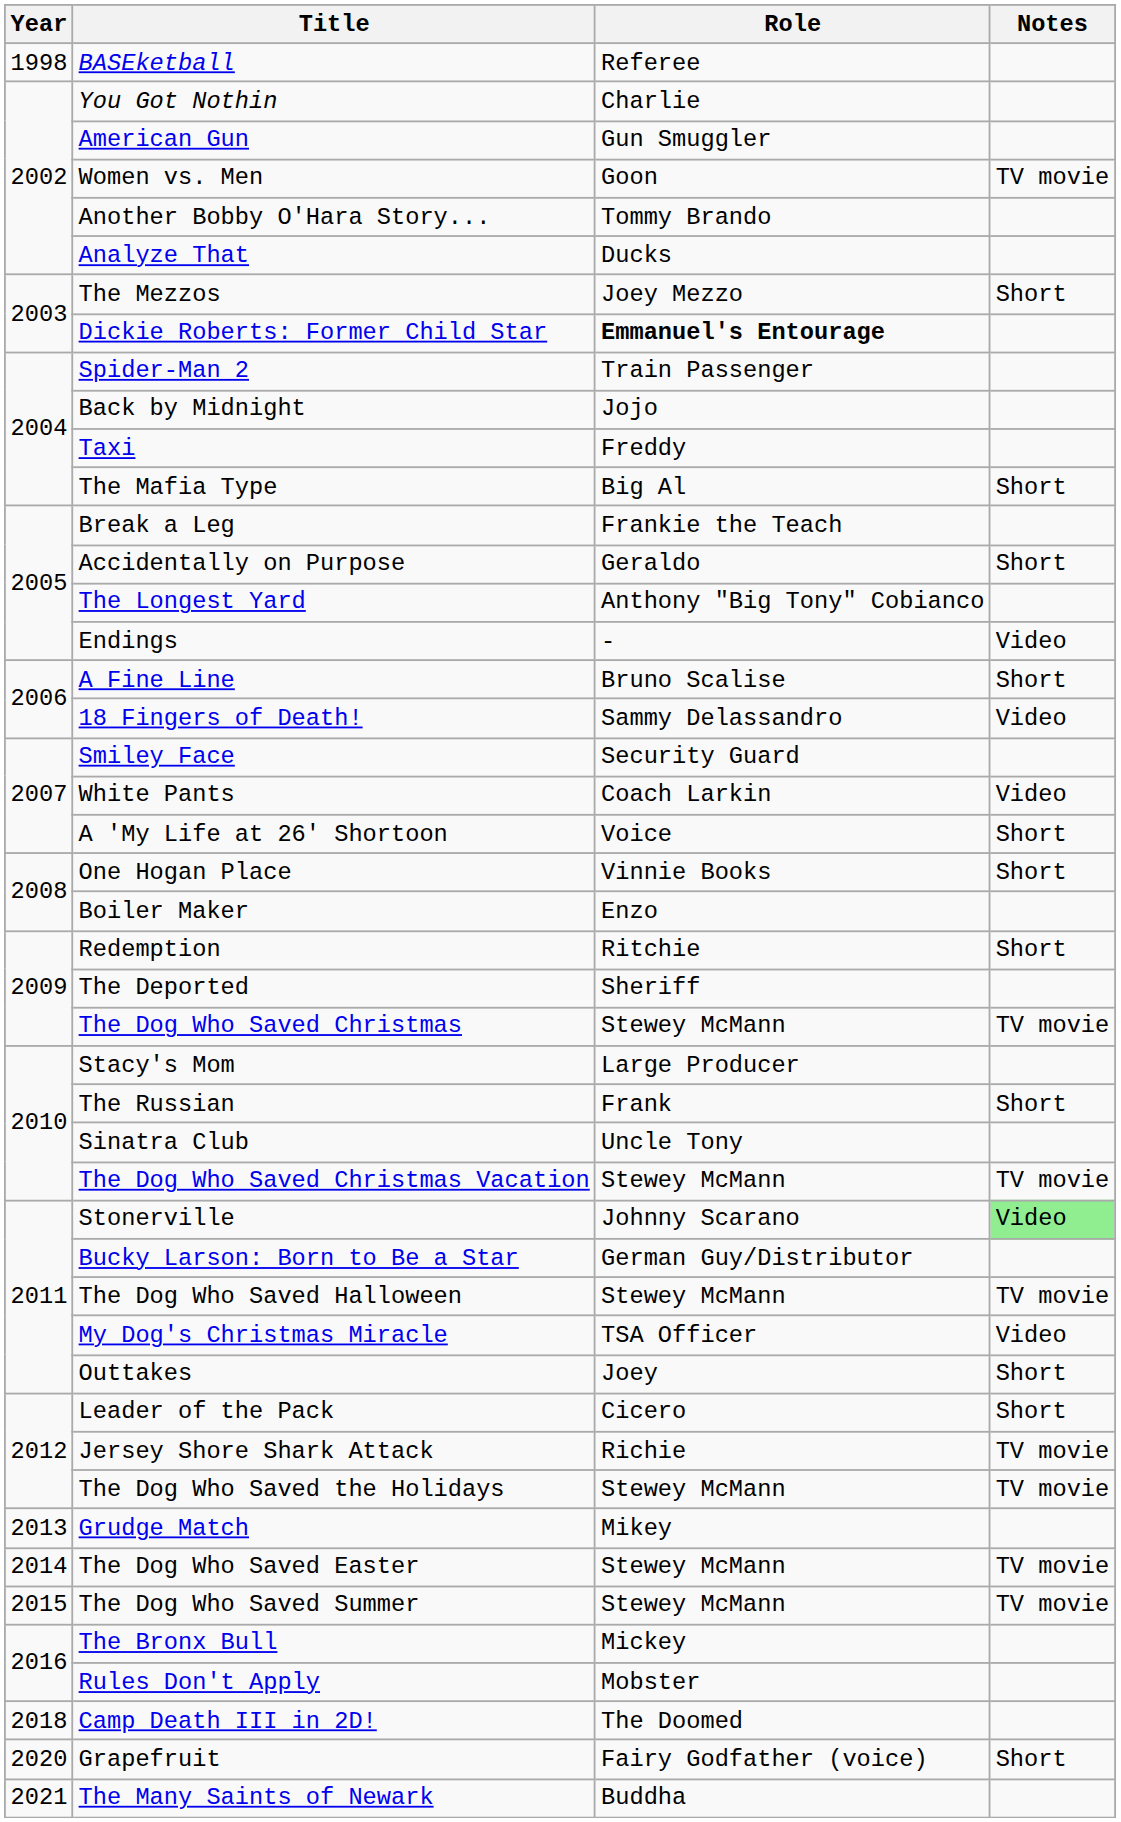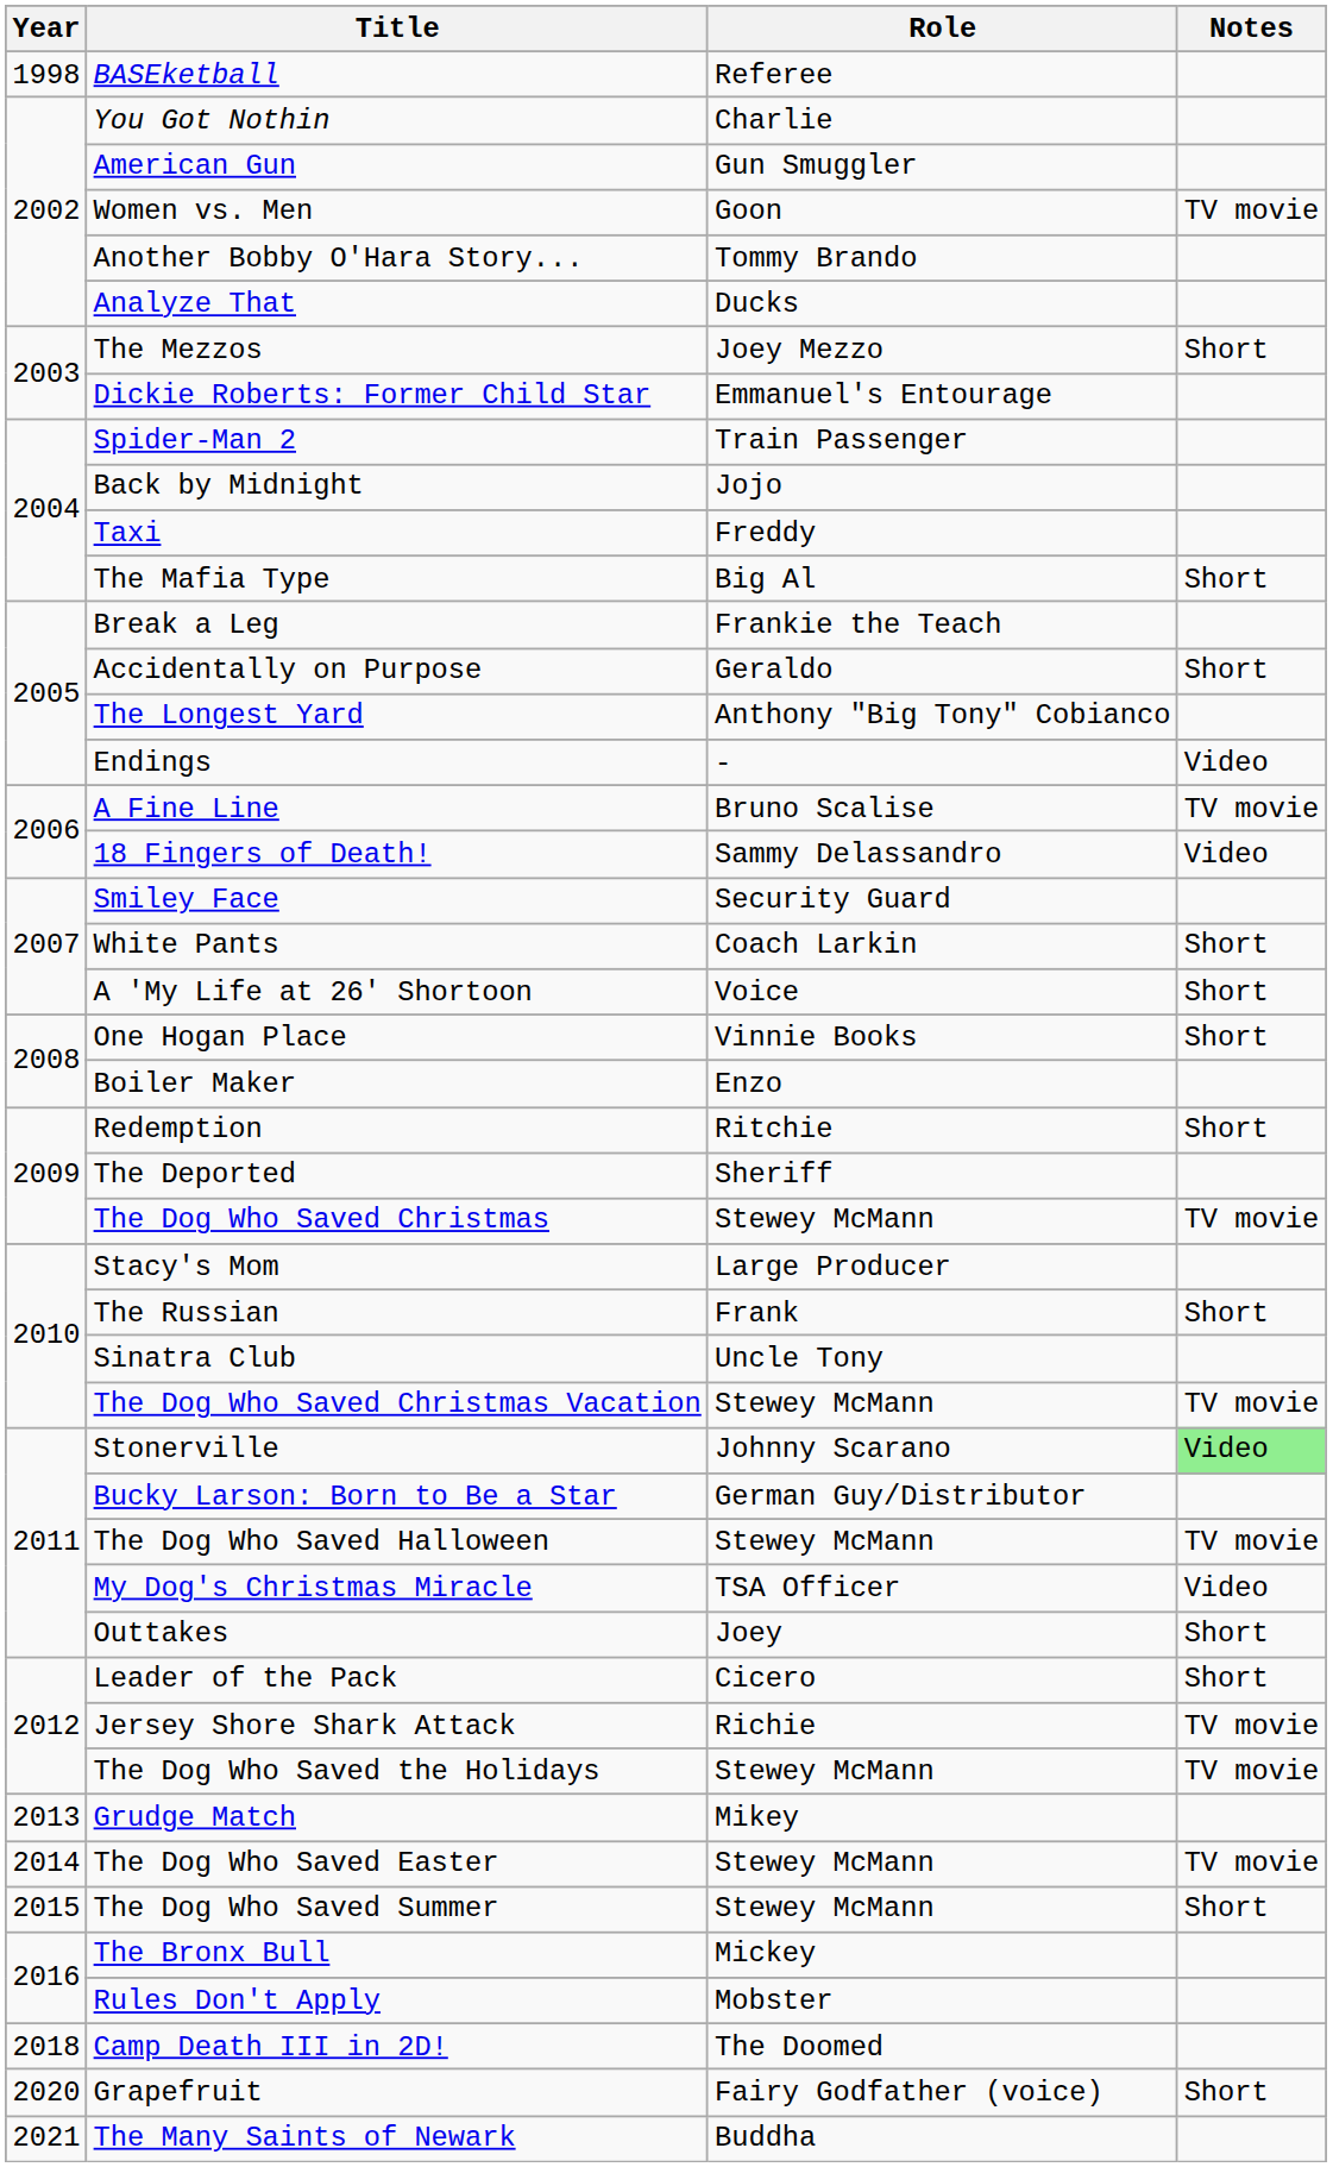 <table class="wikitable sortable">
 <tr>
 <th>Year</th>
 <th>Title</th>
 <th>Role</th>
 <th>Notes</th>
 </tr>
 <tr>
 <td>1998</td>
 <td><em><a href='#'>BASEketball</a></em></td>
 <td>Referee</td>
 <td></td>
 </tr>
 <tr>
 <td rowspan=5>2002</td>
 <td><em>You Got Nothin<strong></td>
 <td>Charlie</td>
 <td></td>
 </tr>
 <tr>
 <td></em><a href='#'>American Gun</a><em></td>
 <td>Gun Smuggler</td>
 <td></td>
 </tr>
 <tr>
 <td></em>Women vs. Men<em></td>
 <td>Goon</td>
 <td>TV movie</td>
 </tr>
 <tr>
 <td></em>Another Bobby O'Hara Story...<em></td>
 <td>Tommy Brando</td>
 <td></td>
 </tr>
 <tr>
 <td></em><a href='#'>Analyze That</a><em></td>
 <td>Ducks</td>
 <td></td>
 </tr>
 <tr>
 <td rowspan=2>2003</td>
 <td></em>The Mezzos<em></td>
 <td>Joey Mezzo</td>
 <td>Short</td>
 </tr>
 <tr>
 <td></em><a href='#'>Dickie Roberts: Former Child Star</a><em></td>
-<td><strong>Emmanuel's Entourage</strong></td>
+<td>Emmanuel's Entourage</td>
 <td></td>
 </tr>
 <tr>
 <td rowspan=4>2004</td>
 <td></em><a href='#'>Spider-Man 2</a><em></td>
 <td>Train Passenger</td>
 <td></td>
 </tr>
 <tr>
 <td></em>Back by Midnight<em></td>
 <td>Jojo</td>
 <td></td>
 </tr>
 <tr>
 <td></em><a href='#'>Taxi</a><em></td>
 <td>Freddy</td>
 <td></td>
 </tr>
 <tr>
 <td></em>The Mafia Type<em></td>
 <td>Big Al</td>
 <td>Short</td>
 </tr>
 <tr>
 <td rowspan=4>2005</td>
 <td></em>Break a Leg<em></td>
 <td>Frankie the Teach</td>
 <td></td>
 </tr>
 <tr>
 <td></em>Accidentally on Purpose<em></td>
 <td>Geraldo</td>
 <td>Short</td>
 </tr>
 <tr>
 <td></em><a href='#'>The Longest Yard</a><em></td>
 <td>Anthony "Big Tony" Cobianco</td>
 <td></td>
 </tr>
 <tr>
 <td></em>Endings<em></td>
 <td>-</td>
 <td>Video</td>
 </tr>
 <tr>
 <td rowspan=2>2006</td>
 <td></em><a href='#'>A Fine Line</a><em></td>
 <td>Bruno Scalise</td>
-<td>Short</td>
+<td>TV movie</td>
 </tr>
 <tr>
 <td></em><a href='#'>18 Fingers of Death!</a><em></td>
 <td>Sammy Delassandro</td>
 <td>Video</td>
 </tr>
 <tr>
 <td rowspan=3>2007</td>
 <td></em><a href='#'>Smiley Face</a><em></td>
 <td>Security Guard</td>
 <td></td>
 </tr>
 <tr>
 <td></em>White Pants<em></td>
 <td>Coach Larkin</td>
-<td>Video</td>
+<td>Short</td>
 </tr>
 <tr>
 <td></em>A 'My Life at 26' Shortoon<em></td>
 <td>Voice</td>
 <td>Short</td>
 </tr>
 <tr>
 <td rowspan=2>2008</td>
 <td></em>One Hogan Place<em></td>
 <td>Vinnie Books</td>
 <td>Short</td>
 </tr>
 <tr>
 <td></em>Boiler Maker<em></td>
 <td>Enzo</td>
 <td></td>
 </tr>
 <tr>
 <td rowspan=3>2009</td>
 <td></em>Redemption<em></td>
 <td>Ritchie</td>
 <td>Short</td>
 </tr>
 <tr>
 <td></em>The Deported<em></td>
 <td>Sheriff</td>
 <td></td>
 </tr>
 <tr>
 <td></em><a href='#'>The Dog Who Saved Christmas</a><em></td>
 <td>Stewey McMann</td>
 <td>TV movie</td>
 </tr>
 <tr>
 <td rowspan=4>2010</td>
 <td></em>Stacy's Mom<em></td>
 <td>Large Producer</td>
 <td></td>
 </tr>
 <tr>
 <td></em>The Russian<em></td>
 <td>Frank</td>
 <td>Short</td>
 </tr>
 <tr>
 <td></em>Sinatra Club<em></td>
 <td>Uncle Tony</td>
 <td></td>
 </tr>
 <tr>
 <td></em><a href='#'>The Dog Who Saved Christmas Vacation</a><em></td>
 <td>Stewey McMann</td>
 <td>TV movie</td>
 </tr>
 <tr>
 <td rowspan=5>2011</td>
 <td></em>Stonerville<em></td>
 <td>Johnny Scarano</td>
 <td style="background: lightgreen;">Video</td>
 </tr>
 <tr>
 <td></em><a href='#'>Bucky Larson: Born to Be a Star</a><em></td>
 <td>German Guy/Distributor</td>
 <td></td>
 </tr>
 <tr>
 <td></em>The Dog Who Saved Halloween<em></td>
 <td>Stewey McMann</td>
 <td>TV movie</td>
 </tr>
 <tr>
 <td></em><a href='#'>My Dog's Christmas Miracle</a><em></td>
 <td>TSA Officer</td>
 <td>Video</td>
 </tr>
 <tr>
 <td></em>Outtakes<em></td>
 <td>Joey</td>
 <td>Short</td>
 </tr>
 <tr>
 <td rowspan=3>2012</td>
 <td></em>Leader of the Pack<em></td>
 <td>Cicero</td>
 <td>Short</td>
 </tr>
 <tr>
 <td></em>Jersey Shore Shark Attack<em></td>
 <td>Richie</td>
 <td>TV movie</td>
 </tr>
 <tr>
 <td></em>The Dog Who Saved the Holidays<em></td>
 <td>Stewey McMann</td>
 <td>TV movie</td>
 </tr>
 <tr>
 <td>2013</td>
 <td></em><a href='#'>Grudge Match</a><em></td>
 <td>Mikey</td>
 <td></td>
 </tr>
 <tr>
 <td>2014</td>
 <td></em>The Dog Who Saved Easter<em></td>
 <td>Stewey McMann</td>
 <td>TV movie</td>
 </tr>
 <tr>
 <td>2015</td>
 <td></em>The Dog Who Saved Summer<em></td>
 <td>Stewey McMann</td>
-<td>TV movie</td>
+<td>Short</td>
 </tr>
 <tr>
 <td rowspan=2>2016</td>
 <td></em><a href='#'>The Bronx Bull</a><em></td>
 <td>Mickey</td>
 <td></td>
 </tr>
 <tr>
 <td></em><a href='#'>Rules Don't Apply</a><em></td>
 <td>Mobster</td>
 <td></td>
 </tr>
 <tr>
 <td>2018</td>
 <td></em><a href='#'>Camp Death III in 2D!</a><em></td>
 <td>The Doomed</td>
 <td></td>
 </tr>
 <tr>
 <td>2020</td>
 <td></em>Grapefruit<em></td>
 <td>Fairy Godfather (voice)</td>
 <td>Short</td>
 </tr>
 <tr>
 <td>2021</td>
 <td></em><a href='#'>The Many Saints of Newark</a><em></td>
 <td>Buddha</td>
 <td></td>
 </tr>
 </table>
